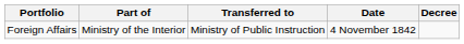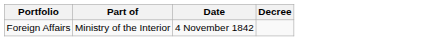 <table class="wikitable" style="text-align:center;">
 <tr>
 <th>Portfolio</th>
 <th>Part of</th>
-<th>Transferred to</th>
 <th>Date</th>
 <th>Decree</th>
 </tr>
 <tr>
 <td>Foreign Affairs</td>
 <td>Ministry of the Interior</td>
-<td>Ministry of Public Instruction</td>
 <td>4 November 1842</td>
 <td></td>
 </tr>
 </table>
